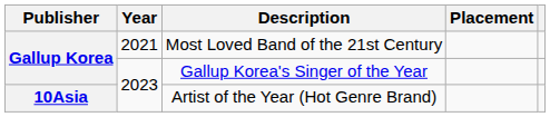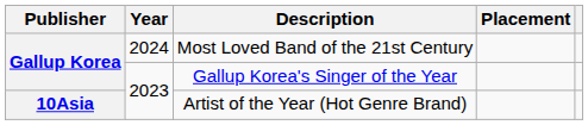 <table class="wikitable plainrowheaders sortable" style="text-align:center">
 <tr>
 <th scope="col">Publisher</th>
 <th scope="col">Year</th>
 <th scope="col">Description</th>
 <th scope="col">Placement</th>
 <th scope="col" class="unsortable"></th>
 </tr>
 <tr>
 <th scope="row" rowspan="2"><a href='#'>Gallup Korea</a></th>
-<td style="text-align:center" rowspan="1">2021</td>
+<td style="text-align:center" rowspan="1">2024</td>
 <td>Most Loved Band of the 21st Century</td>
 <td></td>
 <td style="text-align:center"></td>
 </tr>
 <tr>
 <td style="text-align:center" rowspan="2">2023</td>
 <td><a href='#'>Gallup Korea's Singer of the Year</a></td>
 <td></td>
 <td style="text-align:center"></td>
 </tr>
 <tr>
 <th scope="row"><a href='#'>10Asia</a></th>
 <td>Artist of the Year (Hot Genre Brand)</td>
 <td></td>
 <td style="text-align:center"></td>
 </tr>
 </table>
